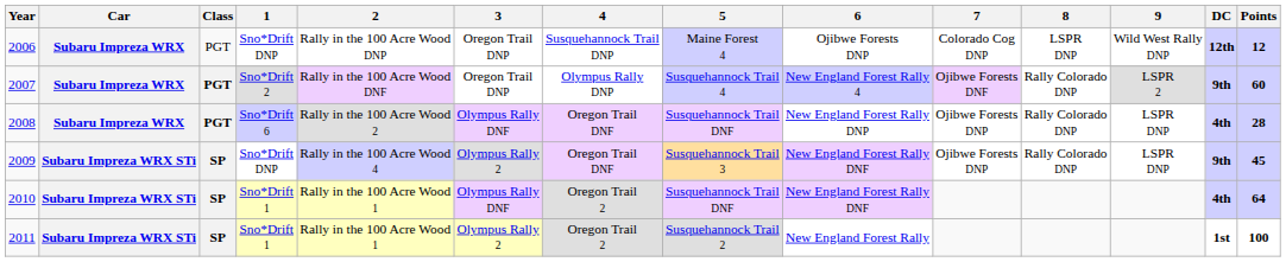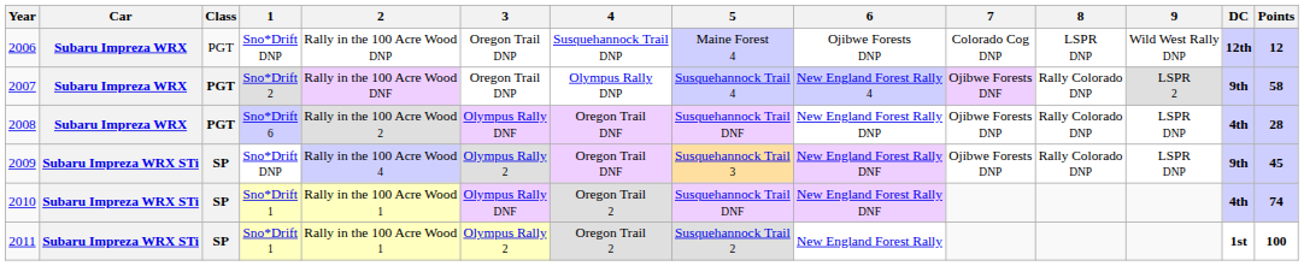 <table class="wikitable" border="1" style="text-align:center; font-size:90%;">
 <tr>
 <th>Year</th>
 <th>Car</th>
 <th>Class</th>
 <th>1</th>
 <th>2</th>
 <th>3</th>
 <th>4</th>
 <th>5</th>
 <th>6</th>
 <th>7</th>
 <th>8</th>
 <th>9</th>
 <th>DC</th>
 <th>Points</th>
 </tr>
 <tr>
 <td><a href='#'>2006</a></td>
 <th><a href='#'>Subaru Impreza WRX</a></th>
 <td>PGT</td>
 <td style="background:#FFFFFF;"><a href='#'>Sno*Drift</a><br><small>DNP</small></td>
 <td style="background:#FFFFFF;">Rally in the 100 Acre Wood<br><small>DNP</small></td>
 <td style="background:#FFFFFF;">Oregon Trail<br><small>DNP</small></td>
 <td style="background:#FFFFFF;"><a href='#'>Susquehannock Trail</a><br><small>DNP</small></td>
 <td style="background:#CFCFFF;">Maine Forest<br><small>4</small></td>
 <td style="background:#FFFFFF;">Ojibwe Forests<br><small>DNP</small></td>
 <td style="background:#FFFFFF;">Colorado Cog<br><small>DNP</small></td>
 <td style="background:#FFFFFF;">LSPR<br><small>DNP</small></td>
 <td style="background:#FFFFFF;">Wild West Rally<br><small>DNP</small></td>
 <td align="center" style="background:#CFCFFF;"><strong>12th</strong></td>
 <td align="center" style="background:#CFCFFF;"><strong>12</strong></td>
 </tr>
 <tr>
 <td><a href='#'>2007</a></td>
 <th><a href='#'>Subaru Impreza WRX</a></th>
 <th>PGT</th>
 <td style="background:#DFDFDF;"><a href='#'>Sno*Drift</a><br><small>2</small></td>
 <td style="background:#EFCFFF;">Rally in the 100 Acre Wood<br><small>DNF</small></td>
 <td style="background:#FFFFFF;">Oregon Trail<br><small>DNP</small></td>
 <td style="background:#FFFFFF;"><a href='#'>Olympus Rally</a><br><small>DNP</small></td>
 <td style="background:#CFCFFF;"><a href='#'>Susquehannock Trail</a><br><small>4</small></td>
 <td style="background:#CFCFFF;"><a href='#'>New England Forest Rally</a><br><small>4</small></td>
 <td style="background:#EFCFFF;">Ojibwe Forests<br><small>DNF</small></td>
 <td style="background:#FFFFFF;">Rally Colorado<br><small>DNP</small></td>
 <td style="background:#DFDFDF;">LSPR<br><small>2</small></td>
 <td align="center" style="background:#CFCFFF;"><strong>9th</strong></td>
-<td align="center" style="background:#CFCFFF;"><strong>60</strong></td>
+<td align="center" style="background:#CFCFFF;"><strong>58</strong></td>
 </tr>
 <tr>
 <td><a href='#'>2008</a></td>
 <th><a href='#'>Subaru Impreza WRX</a></th>
 <th>PGT</th>
 <td style="background:#CFCFFF;"><a href='#'>Sno*Drift</a><br><small>6</small></td>
 <td style="background:#DFDFDF;">Rally in the 100 Acre Wood<br><small>2</small></td>
 <td style="background:#EFCFFF;"><a href='#'>Olympus Rally</a><br><small>DNF</small></td>
 <td style="background:#EFCFFF;">Oregon Trail<br><small>DNF</small></td>
 <td style="background:#EFCFFF;"><a href='#'>Susquehannock Trail</a><br><small>DNF</small></td>
 <td style="background:#FFFFFF;"><a href='#'>New England Forest Rally</a><br><small>DNP</small></td>
 <td style="background:#FFFFFF;">Ojibwe Forests<br><small>DNP</small></td>
 <td style="background:#FFFFFF;">Rally Colorado<br><small>DNP</small></td>
 <td style="background:#FFFFFF;">LSPR<br><small>DNP</small></td>
 <td align="center" style="background:#CFCFFF;"><strong>4th</strong></td>
 <td align="center" style="background:#CFCFFF;"><strong>28</strong></td>
 </tr>
 <tr>
 <td><a href='#'>2009</a></td>
 <th><a href='#'>Subaru Impreza WRX STi</a></th>
 <th>SP</th>
 <td style="background:#FFFFFF;"><a href='#'>Sno*Drift</a><br><small>DNP</small></td>
 <td style="background:#CFCFFF;">Rally in the 100 Acre Wood<br><small>4</small></td>
 <td style="background:#DFDFDF;"><a href='#'>Olympus Rally</a><br><small>2</small></td>
 <td style="background:#EFCFFF;">Oregon Trail<br><small>DNF</small></td>
 <td style="background:#FFDF9F;"><a href='#'>Susquehannock Trail</a><br><small>3</small></td>
 <td style="background:#EFCFFF;"><a href='#'>New England Forest Rally</a><br><small>DNF</small></td>
 <td style="background:#FFFFFF;">Ojibwe Forests<br><small>DNP</small></td>
 <td style="background:#FFFFFF;">Rally Colorado<br><small>DNP</small></td>
 <td style="background:#FFFFFF;">LSPR<br><small>DNP</small></td>
 <td align="center" style="background:#CFCFFF;"><strong>9th</strong></td>
 <td align="center" style="background:#CFCFFF;"><strong>45</strong></td>
 </tr>
 <tr>
 <td><a href='#'>2010</a></td>
 <th><a href='#'>Subaru Impreza WRX STi</a></th>
 <th>SP</th>
 <td style="background:#FFFFBF;"><a href='#'>Sno*Drift</a><br><small>1</small></td>
 <td style="background:#FFFFBF;">Rally in the 100 Acre Wood<br><small>1</small></td>
 <td style="background:#EFCFFF;"><a href='#'>Olympus Rally</a><br><small>DNF</small></td>
 <td style="background:#DFDFDF;">Oregon Trail<br><small>2</small></td>
 <td style="background:#EFCFFF;"><a href='#'>Susquehannock Trail</a><br><small>DNF</small></td>
 <td style="background:#EFCFFF;"><a href='#'>New England Forest Rally</a><br><small>DNF</small></td>
 <td></td>
 <td></td>
 <td></td>
 <td align="center" style="background:#CFCFFF;"><strong>4th</strong></td>
-<td align="center" style="background:#CFCFFF;"><strong>64</strong></td>
+<td align="center" style="background:#CFCFFF;"><strong>74</strong></td>
 </tr>
 <tr>
 <td><a href='#'>2011</a></td>
 <th><a href='#'>Subaru Impreza WRX STi</a></th>
 <th>SP</th>
 <td style="background:#FFFFBF;"><a href='#'>Sno*Drift</a><br><small>1</small></td>
 <td style="background:#FFFFBF;">Rally in the 100 Acre Wood<br><small>1</small></td>
 <td style="background:#FFFFBF;"><a href='#'>Olympus Rally</a><br><small>2</small></td>
 <td style="background:#DFDFDF;">Oregon Trail<br><small>2</small></td>
 <td style="background:#DFDFDF;"><a href='#'>Susquehannock Trail</a><br><small>2</small></td>
 <td style="background:#FFFFFF;"><a href='#'>New England Forest Rally</a><br><small></small></td>
 <td></td>
 <td></td>
 <td></td>
 <td align="center" style="background:#FFFFFF;"><strong>1st</strong></td>
 <td align="center" style="background:#FFFFFF;"><strong>100</strong></td>
 </tr>
 </table>
